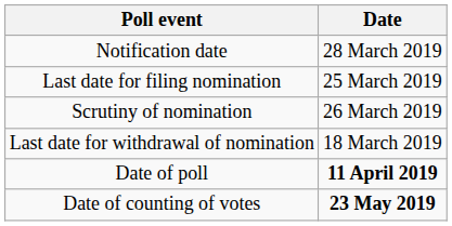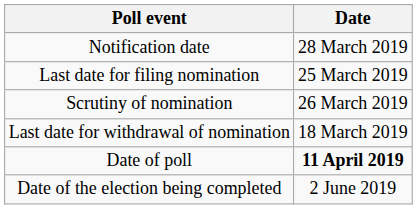 <table class="wikitable" style="text-align:center">
 <tr>
 <th>Poll event</th>
 <th>Date</th>
 </tr>
 <tr>
 <td>Notification date</td>
 <td>28 March 2019</td>
 </tr>
 <tr>
 <td>Last date for filing nomination</td>
 <td>25 March 2019</td>
 </tr>
 <tr>
 <td>Scrutiny of nomination</td>
 <td>26 March 2019</td>
 </tr>
 <tr>
 <td>Last date for withdrawal of nomination</td>
 <td>18 March 2019</td>
 </tr>
 <tr>
 <td>Date of poll</td>
 <td><strong>11 April 2019</strong></td>
 </tr>
 <tr>
-<td>Date of counting of votes</td>
-<td><strong>23 May 2019</strong></td>
+<td>Date of the election being completed</td>
+<td>2 June 2019</td>
 </tr>
 </table>
